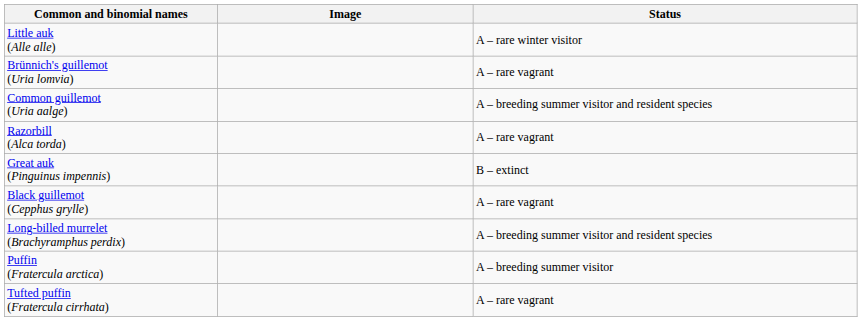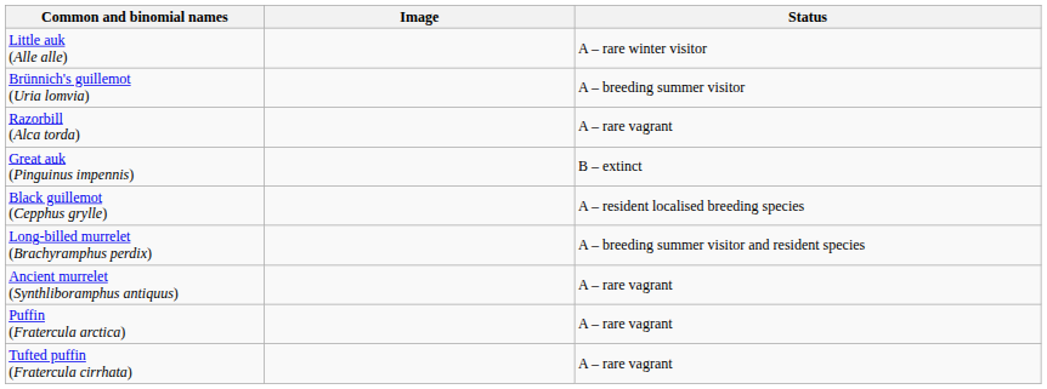 <table width=90% class="wikitable">
 <tr>
 <th width=25%>Common and binomial names</th>
 <th width=30%>Image</th>
 <th width=45%>Status</th>
 </tr>
 <tr>
 <td><a href='#'>Little auk</a><br>(<em>Alle alle</em>)</td>
 <td></td>
 <td>A – rare winter visitor</td>
 </tr>
 <tr>
 <td><a href='#'>Brünnich's guillemot</a><br>(<em>Uria lomvia</em>)</td>
 <td></td>
-<td>A – rare vagrant</td>
-</tr>
-<tr>
-<td><a href='#'>Common guillemot</a><br>(<em>Uria aalge</em>)</td>
-<td></td>
-<td>A – breeding summer visitor and resident species</td>
+<td>A – breeding summer visitor</td>
 </tr>
 <tr>
 <td><a href='#'>Razorbill</a><br>(<em>Alca torda</em>)</td>
 <td></td>
 <td>A – rare vagrant</td>
 </tr>
 <tr>
 <td><a href='#'>Great auk</a><br>(<em>Pinguinus impennis</em>)</td>
 <td></td>
 <td>B – extinct</td>
 </tr>
 <tr>
 <td><a href='#'>Black guillemot</a><br>(<em>Cepphus grylle</em>)</td>
 <td></td>
-<td>A – rare vagrant</td>
+<td>A – resident localised breeding species</td>
 </tr>
 <tr>
 <td><a href='#'>Long-billed murrelet</a><br>(<em>Brachyramphus perdix</em>)</td>
 <td></td>
 <td>A – breeding summer visitor and resident species</td>
 </tr>
 <tr>
+<td><a href='#'>Ancient murrelet</a><br>(<em>Synthliboramphus antiquus</em>)</td>
+<td></td>
+<td>A – rare vagrant</td>
+</tr>
+<tr>
 <td><a href='#'>Puffin</a><br>(<em>Fratercula arctica</em>)</td>
 <td></td>
-<td>A – breeding summer visitor</td>
+<td>A – rare vagrant</td>
 </tr>
 <tr>
 <td><a href='#'>Tufted puffin</a><br>(<em>Fratercula cirrhata</em>)</td>
 <td></td>
 <td>A – rare vagrant</td>
 </tr>
 </table>
